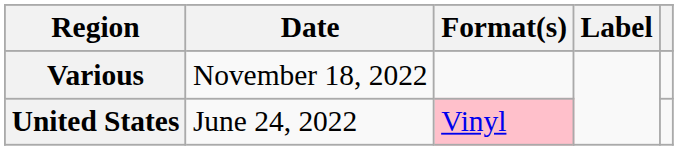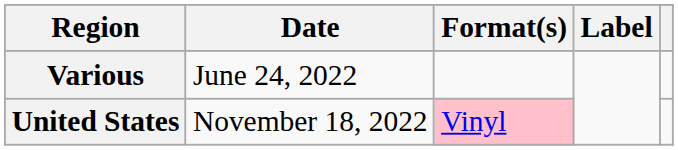 <table class="wikitable plainrowheaders" border="1">
 <tr>
 <th>Region</th>
 <th>Date</th>
 <th>Format(s)</th>
 <th>Label</th>
 <th></th>
 </tr>
 <tr>
 <th scope="row">Various</th>
-<td>November 18, 2022</td>
+<td>June 24, 2022</td>
 <td></td>
 <td rowspan="2"></td>
 <td style="text-align:center;"></td>
 </tr>
 <tr>
 <th scope="row">United States</th>
-<td>June 24, 2022</td>
+<td>November 18, 2022</td>
 <td style="background: pink;"><a href='#'>Vinyl</a></td>
 <td style="text-align:center;"></td>
 </tr>
 </table>
